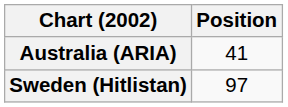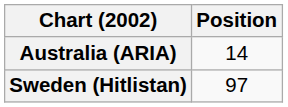 <table class="wikitable plainrowheaders" style="text-align:center">
 <tr>
 <th scope="col">Chart (2002)</th>
 <th scope="col">Position</th>
 </tr>
 <tr>
 <th scope="row">Australia (ARIA)</th>
-<td>41</td>
+<td>14</td>
 </tr>
 <tr>
 <th scope="row">Sweden (Hitlistan)</th>
 <td>97</td>
 </tr>
 </table>
